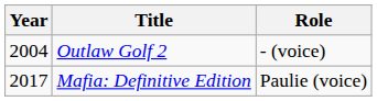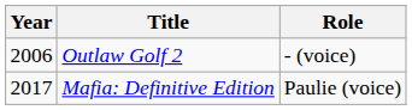 <table class="wikitable sortable">
 <tr>
 <th>Year</th>
 <th>Title</th>
 <th>Role</th>
 </tr>
 <tr>
-<td>2004</td>
+<td>2006</td>
 <td><em><a href='#'>Outlaw Golf 2</a></em></td>
 <td>- (voice)</td>
 </tr>
 <tr>
 <td>2017</td>
 <td><em><a href='#'>Mafia: Definitive Edition</a></em></td>
 <td>Paulie (voice)</td>
 </tr>
 </table>
